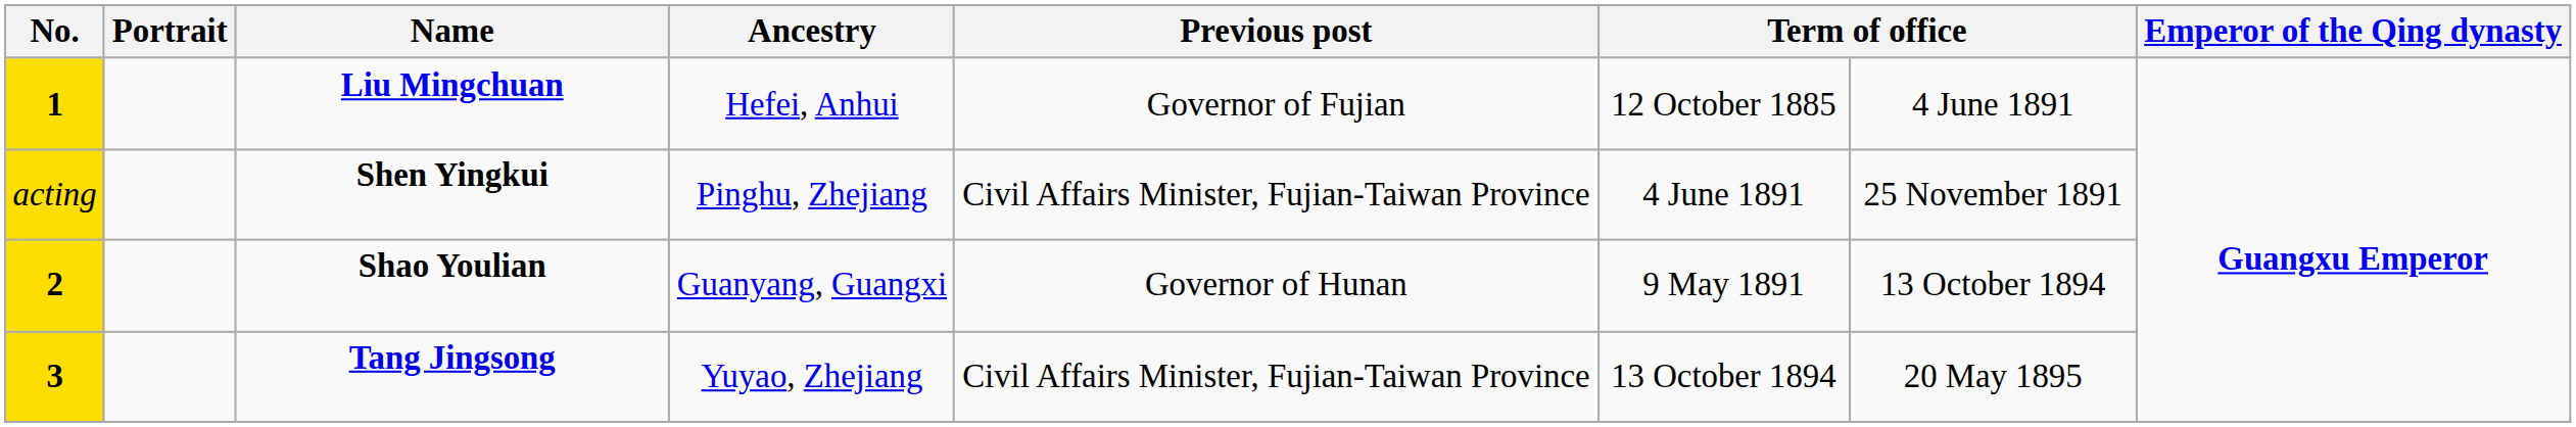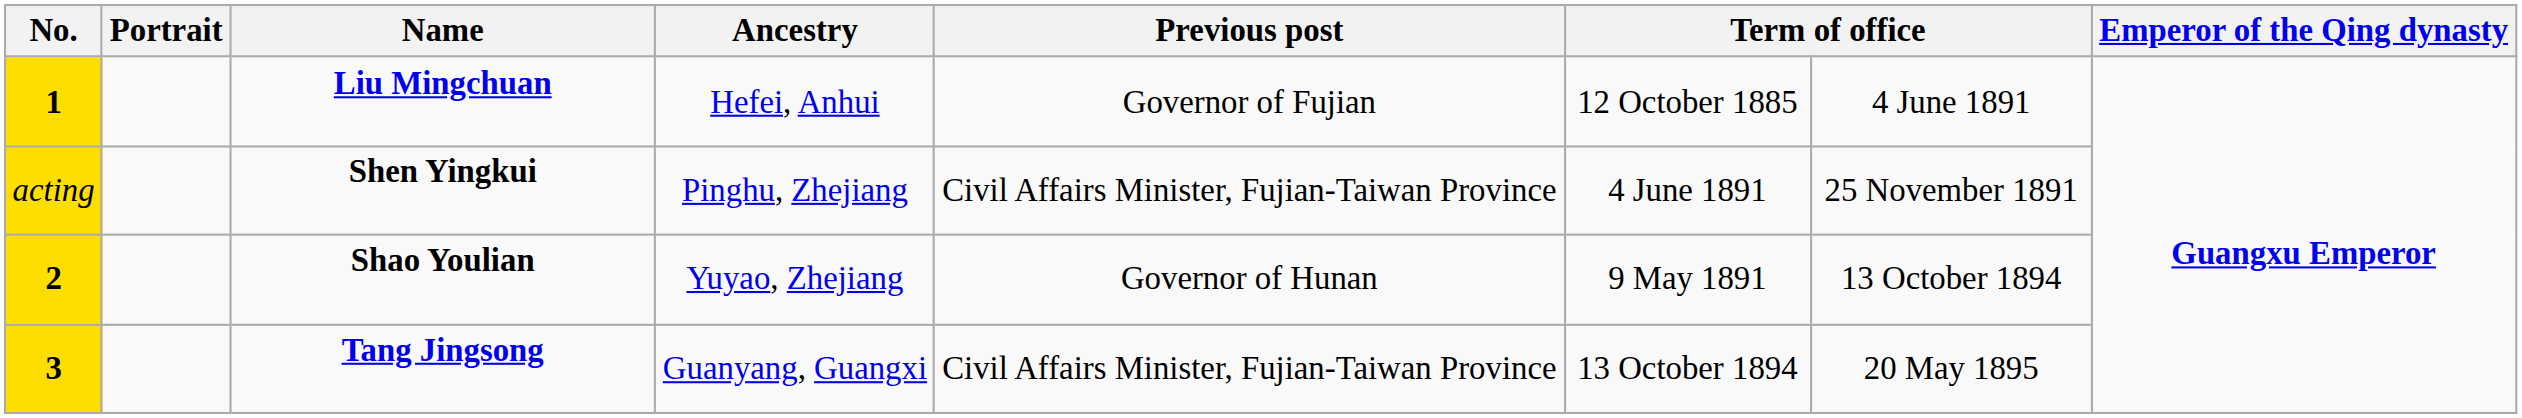 <table class="wikitable" style="text-align: center;">
 <tr>
 <th>No.</th>
 <th>Portrait</th>
 <th width=200>Name<br></th>
 <th>Ancestry</th>
 <th>Previous post</th>
 <th colspan=2 width=250>Term of office<br></th>
 <th><a href='#'>Emperor of the Qing dynasty</a></th>
 </tr>
 <tr>
 <td align=center bgcolor=FEDE00><strong>1</strong></td>
 <td></td>
 <td align=center><strong><a href='#'>Liu Mingchuan</a></strong><br><br></td>
 <td><a href='#'>Hefei</a>, <a href='#'>Anhui</a></td>
 <td>Governor of Fujian</td>
 <td>12 October 1885<br></td>
 <td>4 June 1891<br></td>
 <td rowspan="4"><br><strong><a href='#'>Guangxu Emperor</a></strong></td>
 </tr>
 <tr>
 <td align=center bgcolor=FEDE00><em>acting</em></td>
 <td></td>
 <td align=center><strong>Shen Yingkui</strong><br><br></td>
 <td><a href='#'>Pinghu</a>, <a href='#'>Zhejiang</a></td>
 <td>Civil Affairs Minister, Fujian-Taiwan Province</td>
 <td>4 June 1891<br></td>
 <td>25 November 1891<br></td>
 </tr>
 <tr>
 <td align=center bgcolor=FEDE00><strong>2</strong></td>
 <td></td>
 <td align=center><strong>Shao Youlian</strong><br><br></td>
-<td><a href='#'>Guanyang</a>, <a href='#'>Guangxi</a></td>
+<td><a href='#'>Yuyao</a>, <a href='#'>Zhejiang</a></td>
 <td>Governor of Hunan</td>
 <td>9 May 1891<br></td>
 <td>13 October 1894<br></td>
 </tr>
 <tr>
 <td align=center bgcolor=FEDE00><strong>3</strong></td>
 <td></td>
 <td align=center><strong><a href='#'>Tang Jingsong</a></strong><br><br></td>
-<td><a href='#'>Yuyao</a>, <a href='#'>Zhejiang</a></td>
+<td><a href='#'>Guanyang</a>, <a href='#'>Guangxi</a></td>
 <td>Civil Affairs Minister, Fujian-Taiwan Province</td>
 <td>13 October 1894<br></td>
 <td>20 May 1895<br></td>
 </tr>
 </table>
